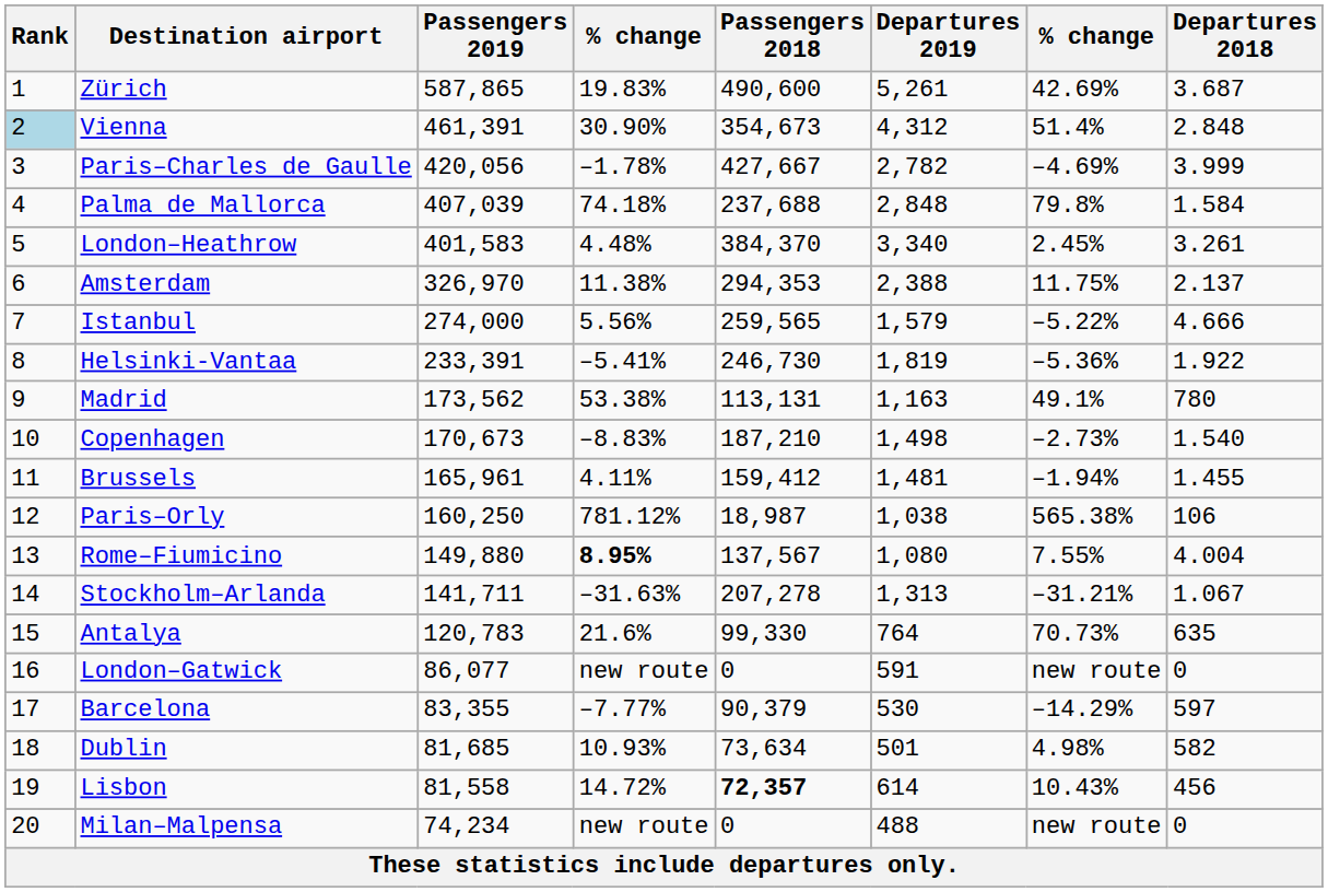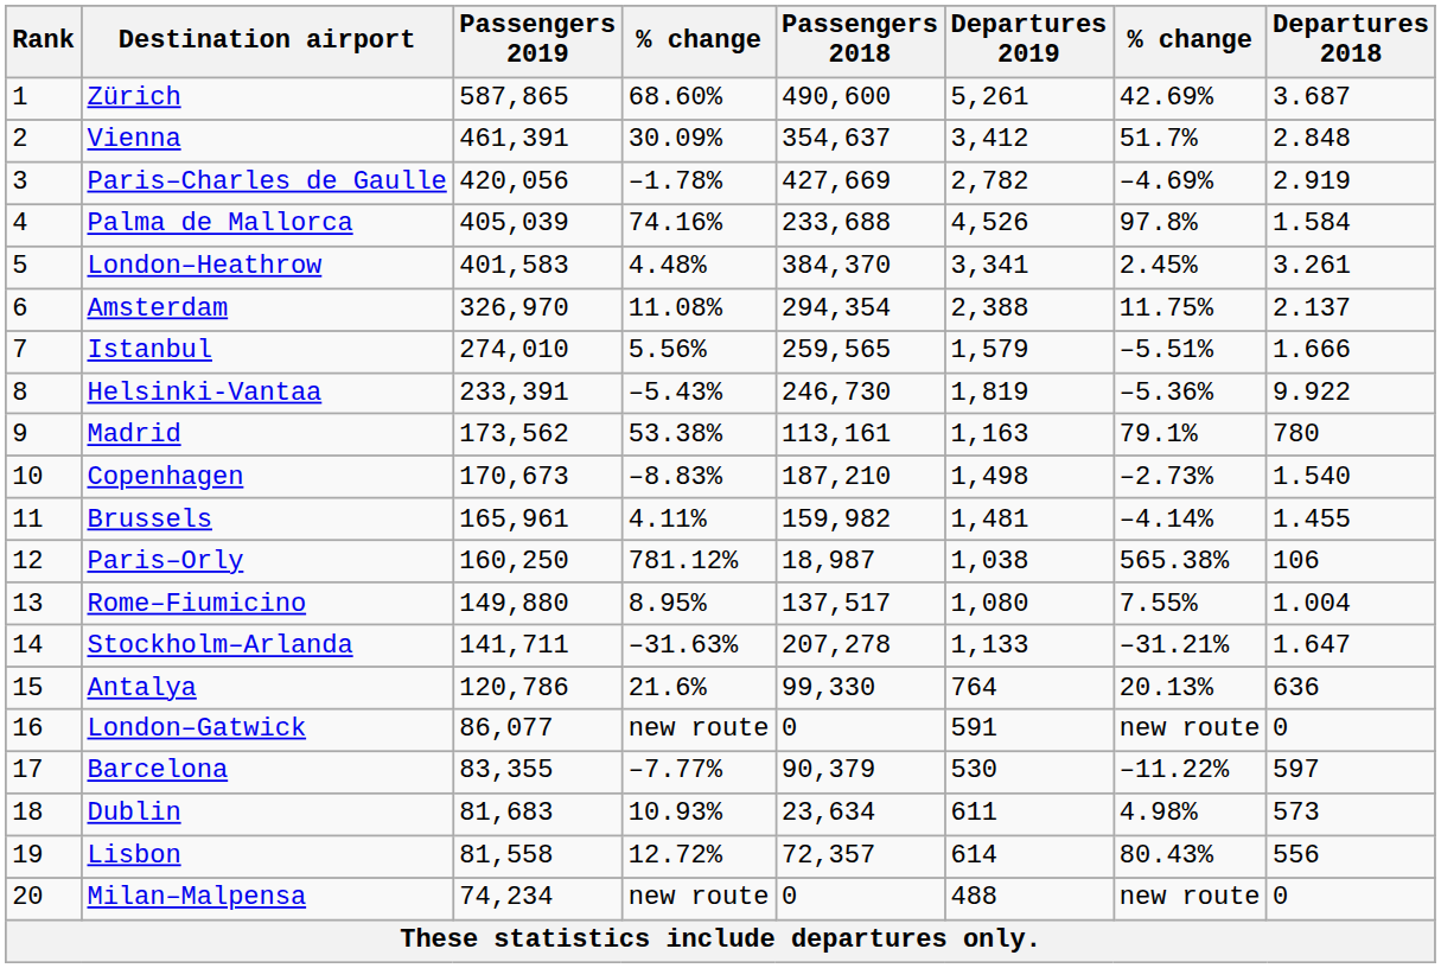 <table class="wikitable" style="font-size: 95%;">
 <tr>
 <th>Rank</th>
 <th>Destination airport</th>
 <th>Passengers <br>2019</th>
 <th>% change</th>
 <th>Passengers <br>2018</th>
 <th>Departures <br>2019</th>
 <th>% change</th>
 <th>Departures <br>2018</th>
 </tr>
 <tr>
 <td>1</td>
 <td> <a href='#'>Zürich</a></td>
 <td>587,865</td>
-<td> 19.83%</td>
+<td> 68.60%</td>
 <td>490,600</td>
 <td>5,261</td>
 <td> 42.69%</td>
 <td>3.687</td>
 </tr>
 <tr>
-<td style="background: lightblue;">2</td>
+<td>2</td>
 <td> <a href='#'>Vienna</a></td>
 <td>461,391</td>
-<td> 30.90%</td>
-<td>354,673</td>
-<td>4,312</td>
-<td> 51.4%</td>
+<td> 30.09%</td>
+<td>354,637</td>
+<td>3,412</td>
+<td> 51.7%</td>
 <td>2.848</td>
 </tr>
 <tr>
 <td>3</td>
 <td> <a href='#'>Paris–Charles de Gaulle</a></td>
 <td>420,056</td>
 <td> –1.78%</td>
-<td>427,667</td>
+<td>427,669</td>
 <td>2,782</td>
 <td> –4.69%</td>
-<td>3.999</td>
+<td>2.919</td>
 </tr>
 <tr>
 <td>4</td>
 <td> <a href='#'>Palma de Mallorca</a></td>
-<td>407,039</td>
-<td> 74.18%</td>
-<td>237,688</td>
-<td>2,848</td>
-<td> 79.8%</td>
+<td>405,039</td>
+<td> 74.16%</td>
+<td>233,688</td>
+<td>4,526</td>
+<td> 97.8%</td>
 <td>1.584</td>
 </tr>
 <tr>
 <td>5</td>
 <td> <a href='#'>London–Heathrow</a></td>
 <td>401,583</td>
 <td> 4.48%</td>
 <td>384,370</td>
-<td>3,340</td>
+<td>3,341</td>
 <td> 2.45%</td>
 <td>3.261</td>
 </tr>
 <tr>
 <td>6</td>
 <td> <a href='#'>Amsterdam</a></td>
 <td>326,970</td>
-<td> 11.38%</td>
-<td>294,353</td>
+<td> 11.08%</td>
+<td>294,354</td>
 <td>2,388</td>
 <td> 11.75%</td>
 <td>2.137</td>
 </tr>
 <tr>
 <td>7</td>
 <td> <a href='#'>Istanbul</a></td>
-<td>274,000</td>
+<td>274,010</td>
 <td> 5.56%</td>
 <td>259,565</td>
 <td>1,579</td>
-<td> –5.22%</td>
-<td>4.666</td>
+<td> –5.51%</td>
+<td>1.666</td>
 </tr>
 <tr>
 <td>8</td>
 <td> <a href='#'>Helsinki-Vantaa</a></td>
 <td>233,391</td>
-<td> –5.41%</td>
+<td> –5.43%</td>
 <td>246,730</td>
 <td>1,819</td>
 <td> –5.36%</td>
-<td>1.922</td>
+<td>9.922</td>
 </tr>
 <tr>
 <td>9</td>
 <td> <a href='#'>Madrid</a></td>
 <td>173,562</td>
 <td> 53.38%</td>
-<td>113,131</td>
+<td>113,161</td>
 <td>1,163</td>
-<td> 49.1%</td>
+<td> 79.1%</td>
 <td> 780</td>
 </tr>
 <tr>
 <td>10</td>
 <td> <a href='#'>Copenhagen</a></td>
 <td>170,673</td>
 <td> –8.83%</td>
 <td>187,210</td>
 <td>1,498</td>
 <td> –2.73%</td>
 <td>1.540</td>
 </tr>
 <tr>
 <td>11</td>
 <td> <a href='#'>Brussels</a></td>
 <td>165,961</td>
 <td> 4.11%</td>
-<td>159,412</td>
+<td>159,982</td>
 <td>1,481</td>
-<td> –1.94%</td>
+<td> –4.14%</td>
 <td>1.455</td>
 </tr>
 <tr>
 <td>12</td>
 <td> <a href='#'>Paris–Orly</a></td>
 <td>160,250</td>
 <td> 781.12%</td>
 <td>18,987</td>
 <td>1,038</td>
 <td> 565.38%</td>
 <td> 106</td>
 </tr>
 <tr>
 <td>13</td>
 <td> <a href='#'>Rome–Fiumicino</a></td>
 <td>149,880</td>
-<td><strong> 8.95%</strong></td>
-<td>137,567</td>
+<td> 8.95%</td>
+<td>137,517</td>
 <td>1,080</td>
 <td> 7.55%</td>
-<td>4.004</td>
+<td>1.004</td>
 </tr>
 <tr>
 <td>14</td>
 <td> <a href='#'>Stockholm–Arlanda</a></td>
 <td>141,711</td>
 <td> –31.63%</td>
 <td>207,278</td>
-<td>1,313</td>
+<td>1,133</td>
 <td> –31.21%</td>
-<td>1.067</td>
+<td>1.647</td>
 </tr>
 <tr>
 <td>15</td>
 <td> <a href='#'>Antalya</a></td>
-<td>120,783</td>
+<td>120,786</td>
 <td> 21.6%</td>
 <td>99,330</td>
 <td> 764</td>
-<td> 70.73%</td>
-<td> 635</td>
+<td> 20.13%</td>
+<td> 636</td>
 </tr>
 <tr>
 <td>16</td>
 <td> <a href='#'>London–Gatwick</a></td>
 <td>86,077</td>
 <td>new route</td>
 <td> 0</td>
 <td> 591</td>
 <td>new route</td>
 <td> 0</td>
 </tr>
 <tr>
 <td>17</td>
 <td> <a href='#'>Barcelona</a></td>
 <td>83,355</td>
 <td> –7.77%</td>
 <td>90,379</td>
 <td> 530</td>
-<td> –14.29%</td>
+<td> –11.22%</td>
 <td> 597</td>
 </tr>
 <tr>
 <td>18</td>
 <td> <a href='#'>Dublin</a></td>
-<td>81,685</td>
+<td>81,683</td>
 <td> 10.93%</td>
-<td>73,634</td>
-<td> 501</td>
+<td>23,634</td>
+<td> 611</td>
 <td> 4.98%</td>
-<td> 582</td>
+<td> 573</td>
 </tr>
 <tr>
 <td>19</td>
 <td> <a href='#'>Lisbon</a></td>
 <td>81,558</td>
-<td> 14.72%</td>
-<td><strong>72,357</strong></td>
+<td> 12.72%</td>
+<td>72,357</td>
 <td> 614</td>
-<td> 10.43%</td>
-<td> 456</td>
+<td> 80.43%</td>
+<td> 556</td>
 </tr>
 <tr>
 <td>20</td>
 <td> <a href='#'>Milan–Malpensa</a></td>
 <td>74,234</td>
 <td>new route</td>
 <td> 0</td>
 <td> 488</td>
 <td>new route</td>
 <td> 0</td>
 </tr>
 <tr>
 <th colspan="8">These statistics include departures only.</th>
 </tr>
 </table>
